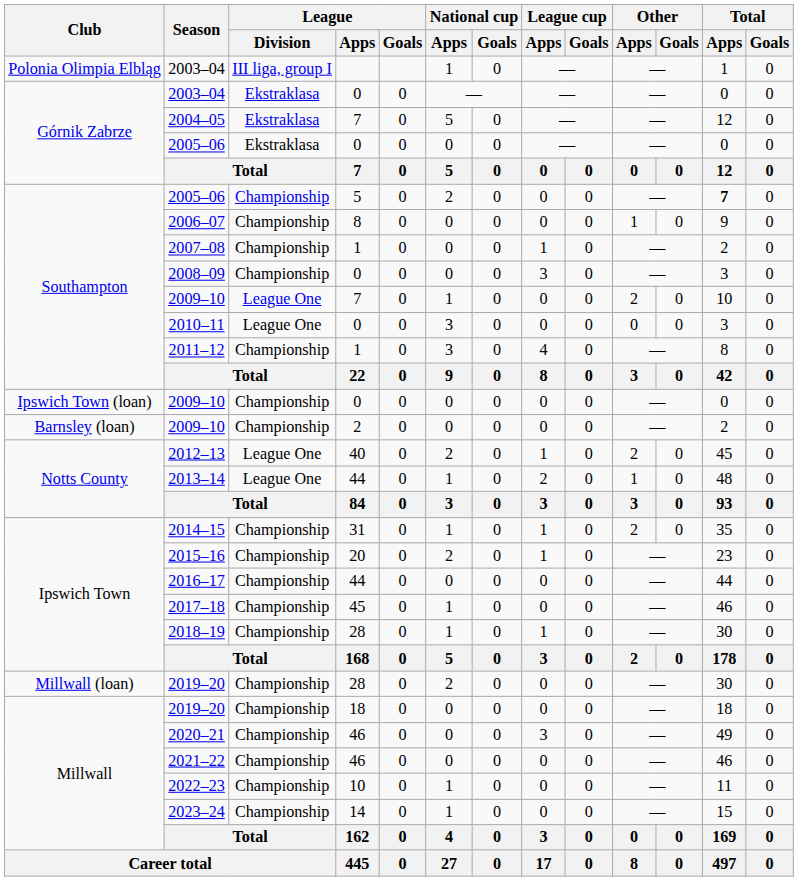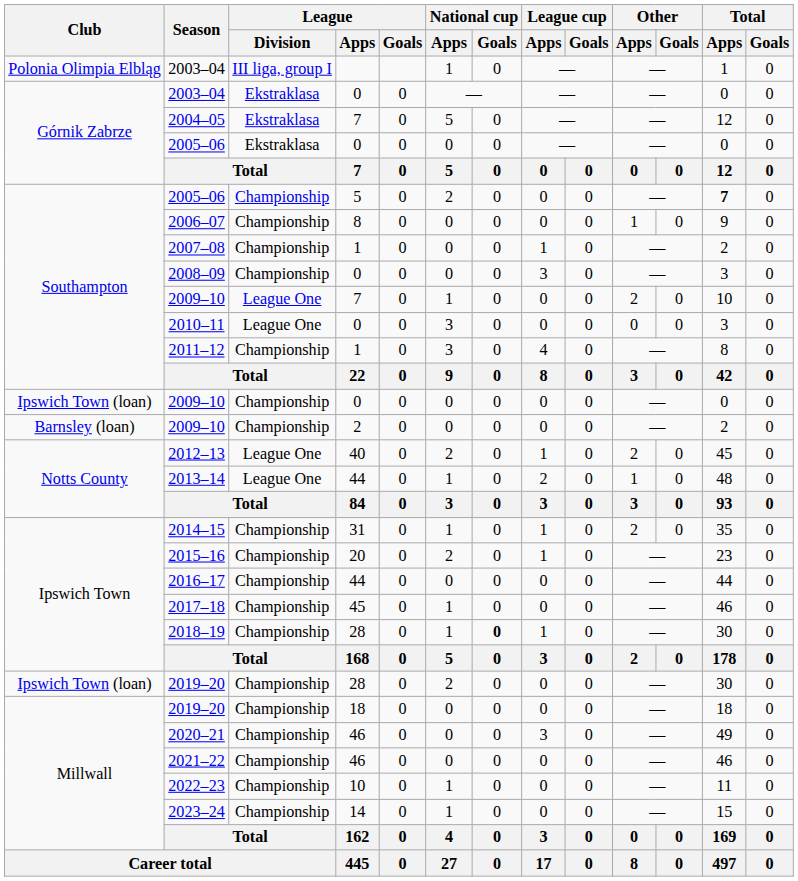 <table class="wikitable" style="text-align:center">
 <tr>
 <th rowspan="2">Club</th>
 <th rowspan="2">Season</th>
 <th colspan="3">League</th>
 <th colspan="2">National cup</th>
 <th colspan="2">League cup</th>
 <th colspan="2">Other</th>
 <th colspan="2">Total</th>
 </tr>
 <tr>
 <th>Division</th>
 <th>Apps</th>
 <th>Goals</th>
 <th>Apps</th>
 <th>Goals</th>
 <th>Apps</th>
 <th>Goals</th>
 <th>Apps</th>
 <th>Goals</th>
 <th>Apps</th>
 <th>Goals</th>
 </tr>
 <tr>
 <td><a href='#'>Polonia Olimpia Elbląg</a></td>
 <td>2003–04</td>
 <td><a href='#'>III liga, group I</a></td>
 <td></td>
 <td></td>
 <td>1</td>
 <td>0</td>
 <td colspan="2">—</td>
 <td colspan="2">—</td>
 <td>1</td>
 <td>0</td>
 </tr>
 <tr>
 <td rowspan="4"><a href='#'>Górnik Zabrze</a></td>
 <td><a href='#'>2003–04</a></td>
 <td><a href='#'>Ekstraklasa</a></td>
 <td>0</td>
 <td>0</td>
 <td colspan="2">—</td>
 <td colspan="2">—</td>
 <td colspan="2">—</td>
 <td>0</td>
 <td>0</td>
 </tr>
 <tr>
 <td><a href='#'>2004–05</a></td>
 <td><a href='#'>Ekstraklasa</a></td>
 <td>7</td>
 <td>0</td>
 <td>5</td>
 <td>0</td>
 <td colspan="2">—</td>
 <td colspan="2">—</td>
 <td>12</td>
 <td>0</td>
 </tr>
 <tr>
 <td><a href='#'>2005–06</a></td>
 <td>Ekstraklasa</td>
 <td>0</td>
 <td>0</td>
 <td>0</td>
 <td>0</td>
 <td colspan="2">—</td>
 <td colspan="2">—</td>
 <td>0</td>
 <td>0</td>
 </tr>
 <tr>
 <th colspan="2">Total</th>
 <th>7</th>
 <th>0</th>
 <th>5</th>
 <th>0</th>
 <th>0</th>
 <th>0</th>
 <th>0</th>
 <th>0</th>
 <th>12</th>
 <th>0</th>
 </tr>
 <tr>
 <td rowspan="8"><a href='#'>Southampton</a></td>
 <td><a href='#'>2005–06</a></td>
 <td><a href='#'>Championship</a></td>
 <td>5</td>
 <td>0</td>
 <td>2</td>
 <td>0</td>
 <td>0</td>
 <td>0</td>
 <td colspan="2">—</td>
 <td><strong>7</strong></td>
 <td>0</td>
 </tr>
 <tr>
 <td><a href='#'>2006–07</a></td>
 <td>Championship</td>
 <td>8</td>
 <td>0</td>
 <td>0</td>
 <td>0</td>
 <td>0</td>
 <td>0</td>
 <td>1</td>
 <td>0</td>
 <td>9</td>
 <td>0</td>
 </tr>
 <tr>
 <td><a href='#'>2007–08</a></td>
 <td>Championship</td>
 <td>1</td>
 <td>0</td>
 <td>0</td>
 <td>0</td>
 <td>1</td>
 <td>0</td>
 <td colspan="2">—</td>
 <td>2</td>
 <td>0</td>
 </tr>
 <tr>
 <td><a href='#'>2008–09</a></td>
 <td>Championship</td>
 <td>0</td>
 <td>0</td>
 <td>0</td>
 <td>0</td>
 <td>3</td>
 <td>0</td>
 <td colspan="2">—</td>
 <td>3</td>
 <td>0</td>
 </tr>
 <tr>
 <td><a href='#'>2009–10</a></td>
 <td><a href='#'>League One</a></td>
 <td>7</td>
 <td>0</td>
 <td>1</td>
 <td>0</td>
 <td>0</td>
 <td>0</td>
 <td>2</td>
 <td>0</td>
 <td>10</td>
 <td>0</td>
 </tr>
 <tr>
 <td><a href='#'>2010–11</a></td>
 <td>League One</td>
 <td>0</td>
 <td>0</td>
 <td>3</td>
 <td>0</td>
 <td>0</td>
 <td>0</td>
 <td>0</td>
 <td>0</td>
 <td>3</td>
 <td>0</td>
 </tr>
 <tr>
 <td><a href='#'>2011–12</a></td>
 <td>Championship</td>
 <td>1</td>
 <td>0</td>
 <td>3</td>
 <td>0</td>
 <td>4</td>
 <td>0</td>
 <td colspan="2">—</td>
 <td>8</td>
 <td>0</td>
 </tr>
 <tr>
 <th colspan="2">Total</th>
 <th>22</th>
 <th>0</th>
 <th>9</th>
 <th>0</th>
 <th>8</th>
 <th>0</th>
 <th>3</th>
 <th>0</th>
 <th>42</th>
 <th>0</th>
 </tr>
 <tr>
 <td><a href='#'>Ipswich Town</a> (loan)</td>
 <td><a href='#'>2009–10</a></td>
 <td>Championship</td>
 <td>0</td>
 <td>0</td>
 <td>0</td>
 <td>0</td>
 <td>0</td>
 <td>0</td>
 <td colspan="2">—</td>
 <td>0</td>
 <td>0</td>
 </tr>
 <tr>
 <td><a href='#'>Barnsley</a> (loan)</td>
 <td><a href='#'>2009–10</a></td>
 <td>Championship</td>
 <td>2</td>
 <td>0</td>
 <td>0</td>
 <td>0</td>
 <td>0</td>
 <td>0</td>
 <td colspan="2">—</td>
 <td>2</td>
 <td>0</td>
 </tr>
 <tr>
 <td rowspan="3"><a href='#'>Notts County</a></td>
 <td><a href='#'>2012–13</a></td>
 <td>League One</td>
 <td>40</td>
 <td>0</td>
 <td>2</td>
 <td>0</td>
 <td>1</td>
 <td>0</td>
 <td>2</td>
 <td>0</td>
 <td>45</td>
 <td>0</td>
 </tr>
 <tr>
 <td><a href='#'>2013–14</a></td>
 <td>League One</td>
 <td>44</td>
 <td>0</td>
 <td>1</td>
 <td>0</td>
 <td>2</td>
 <td>0</td>
 <td>1</td>
 <td>0</td>
 <td>48</td>
 <td>0</td>
 </tr>
 <tr>
 <th colspan="2">Total</th>
 <th>84</th>
 <th>0</th>
 <th>3</th>
 <th>0</th>
 <th>3</th>
 <th>0</th>
 <th>3</th>
 <th>0</th>
 <th>93</th>
 <th>0</th>
 </tr>
 <tr>
 <td rowspan="6">Ipswich Town</td>
 <td><a href='#'>2014–15</a></td>
 <td>Championship</td>
 <td>31</td>
 <td>0</td>
 <td>1</td>
 <td>0</td>
 <td>1</td>
 <td>0</td>
 <td>2</td>
 <td>0</td>
 <td>35</td>
 <td>0</td>
 </tr>
 <tr>
 <td><a href='#'>2015–16</a></td>
 <td>Championship</td>
 <td>20</td>
 <td>0</td>
 <td>2</td>
 <td>0</td>
 <td>1</td>
 <td>0</td>
 <td colspan="2">—</td>
 <td>23</td>
 <td>0</td>
 </tr>
 <tr>
 <td><a href='#'>2016–17</a></td>
 <td>Championship</td>
 <td>44</td>
 <td>0</td>
 <td>0</td>
 <td>0</td>
 <td>0</td>
 <td>0</td>
 <td colspan="2">—</td>
 <td>44</td>
 <td>0</td>
 </tr>
 <tr>
 <td><a href='#'>2017–18</a></td>
 <td>Championship</td>
 <td>45</td>
 <td>0</td>
 <td>1</td>
 <td>0</td>
 <td>0</td>
 <td>0</td>
 <td colspan="2">—</td>
 <td>46</td>
 <td>0</td>
 </tr>
 <tr>
 <td><a href='#'>2018–19</a></td>
 <td>Championship</td>
 <td>28</td>
 <td>0</td>
 <td>1</td>
-<td>0</td>
+<td><strong>0</strong></td>
 <td>1</td>
 <td>0</td>
 <td colspan="2">—</td>
 <td>30</td>
 <td>0</td>
 </tr>
 <tr>
 <th colspan="2">Total</th>
 <th>168</th>
 <th>0</th>
 <th>5</th>
 <th>0</th>
 <th>3</th>
 <th>0</th>
 <th>2</th>
 <th>0</th>
 <th>178</th>
 <th>0</th>
 </tr>
 <tr>
-<td><a href='#'>Millwall</a> (loan)</td>
+<td><a href='#'>Ipswich Town</a> (loan)</td>
 <td><a href='#'>2019–20</a></td>
 <td>Championship</td>
 <td>28</td>
 <td>0</td>
 <td>2</td>
 <td>0</td>
 <td>0</td>
 <td>0</td>
 <td colspan="2">—</td>
 <td>30</td>
 <td>0</td>
 </tr>
 <tr>
 <td rowspan="6">Millwall</td>
 <td><a href='#'>2019–20</a></td>
 <td>Championship</td>
 <td>18</td>
 <td>0</td>
 <td>0</td>
 <td>0</td>
 <td>0</td>
 <td>0</td>
 <td colspan="2">—</td>
 <td>18</td>
 <td>0</td>
 </tr>
 <tr>
 <td><a href='#'>2020–21</a></td>
 <td>Championship</td>
 <td>46</td>
 <td>0</td>
 <td>0</td>
 <td>0</td>
 <td>3</td>
 <td>0</td>
 <td colspan="2">—</td>
 <td>49</td>
 <td>0</td>
 </tr>
 <tr>
 <td><a href='#'>2021–22</a></td>
 <td>Championship</td>
 <td>46</td>
 <td>0</td>
 <td>0</td>
 <td>0</td>
 <td>0</td>
 <td>0</td>
 <td colspan="2">—</td>
 <td>46</td>
 <td>0</td>
 </tr>
 <tr>
 <td><a href='#'>2022–23</a></td>
 <td>Championship</td>
 <td>10</td>
 <td>0</td>
 <td>1</td>
 <td>0</td>
 <td>0</td>
 <td>0</td>
 <td colspan="2">—</td>
 <td>11</td>
 <td>0</td>
 </tr>
 <tr>
 <td><a href='#'>2023–24</a></td>
 <td>Championship</td>
 <td>14</td>
 <td>0</td>
 <td>1</td>
 <td>0</td>
 <td>0</td>
 <td>0</td>
 <td colspan="2">—</td>
 <td>15</td>
 <td>0</td>
 </tr>
 <tr>
 <th colspan="2">Total</th>
 <th>162</th>
 <th>0</th>
 <th>4</th>
 <th>0</th>
 <th>3</th>
 <th>0</th>
 <th>0</th>
 <th>0</th>
 <th>169</th>
 <th>0</th>
 </tr>
 <tr>
 <th colspan="3">Career total</th>
 <th>445</th>
 <th>0</th>
 <th>27</th>
 <th>0</th>
 <th>17</th>
 <th>0</th>
 <th>8</th>
 <th>0</th>
 <th>497</th>
 <th>0</th>
 </tr>
 </table>
